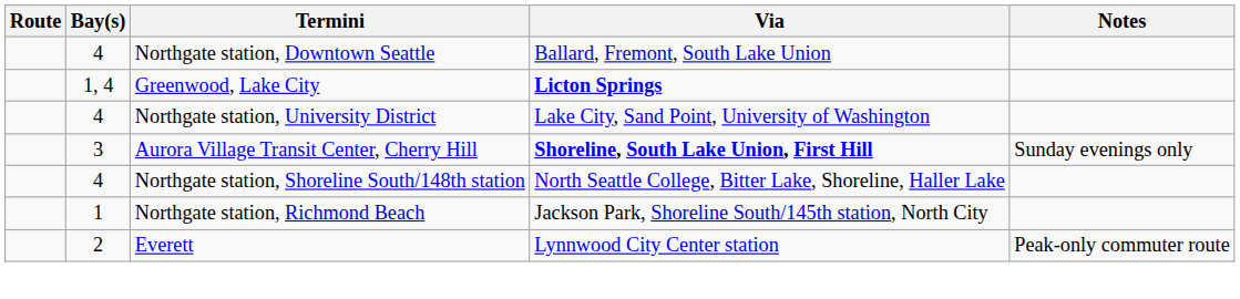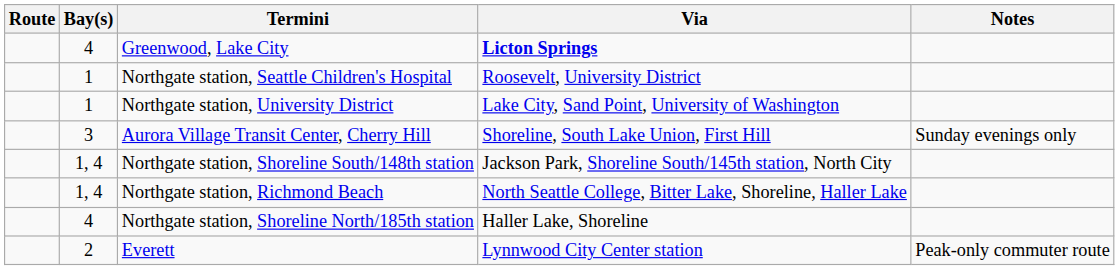 <table class="wikitable sortable">
 <tr>
 <th>Route</th>
 <th>Bay(s)</th>
 <th class=unsortable>Termini</th>
 <th class=unsortable>Via</th>
 <th class=unsortable>Notes</th>
 </tr>
 <tr>
-<td align=center><strong></strong></td>
+<td align="center"><strong></strong></td>
 <td align=center>4</td>
-<td>Northgate station, <a href='#'>Downtown Seattle</a></td>
-<td><a href='#'>Ballard</a>, <a href='#'>Fremont</a>, <a href='#'>South Lake Union</a></td>
-<td></td>
-</tr>
-<tr>
-<td align="center"><strong></strong></td>
-<td align="center">1, 4</td>
 <td><a href='#'>Greenwood</a>, <a href='#'>Lake City</a></td>
 <td><strong><a href='#'>Licton Springs</a></strong></td>
 <td></td>
 </tr>
 <tr>
 <td align="center"><strong></strong></td>
-<td align=center>4</td>
+<td align="center">1</td>
+<td>Northgate station, <a href='#'>Seattle Children's Hospital</a></td>
+<td><a href='#'>Roosevelt</a>, <a href='#'>University District</a></td>
+<td></td>
+</tr>
+<tr>
+<td align="center"><strong></strong></td>
+<td align="center">1</td>
 <td>Northgate station, <a href='#'>University District</a></td>
 <td><a href='#'>Lake City</a>, <a href='#'>Sand Point</a>, <a href='#'>University of Washington</a></td>
 <td></td>
 </tr>
 <tr>
 <td align=center><strong></strong></td>
 <td align=center>3</td>
 <td><a href='#'>Aurora Village Transit Center</a>, <a href='#'>Cherry Hill</a></td>
-<td><strong><a href='#'>Shoreline</a>, <a href='#'>South Lake Union</a>, <a href='#'>First Hill</a></strong></td>
+<td><a href='#'>Shoreline</a>, <a href='#'>South Lake Union</a>, <a href='#'>First Hill</a></td>
 <td>Sunday evenings only</td>
 </tr>
 <tr>
 <td align=center><strong></strong></td>
-<td align=center>4</td>
+<td align="center">1, 4</td>
 <td>Northgate station, <a href='#'>Shoreline South/148th station</a></td>
+<td>Jackson Park, <a href='#'>Shoreline South/145th station</a>, North City</td>
+<td></td>
+</tr>
+<tr>
+<td align=center><strong></strong></td>
+<td align=center>1, 4</td>
+<td>Northgate station, <a href='#'>Richmond Beach</a></td>
 <td><a href='#'>North Seattle College</a>, <a href='#'>Bitter Lake</a>, Shoreline, <a href='#'>Haller Lake</a></td>
 <td></td>
 </tr>
 <tr>
 <td align=center><strong></strong></td>
-<td align="center">1</td>
-<td>Northgate station, <a href='#'>Richmond Beach</a></td>
-<td>Jackson Park, <a href='#'>Shoreline South/145th station</a>, North City</td>
+<td align=center>4</td>
+<td>Northgate station, <a href='#'>Shoreline North/185th station</a></td>
+<td>Haller Lake, Shoreline</td>
 <td></td>
 </tr>
 <tr>
 <td align=center><strong></strong></td>
 <td align=center>2</td>
 <td><a href='#'>Everett</a></td>
 <td><a href='#'>Lynnwood City Center station</a></td>
 <td>Peak-only commuter route</td>
 </tr>
 </table>
